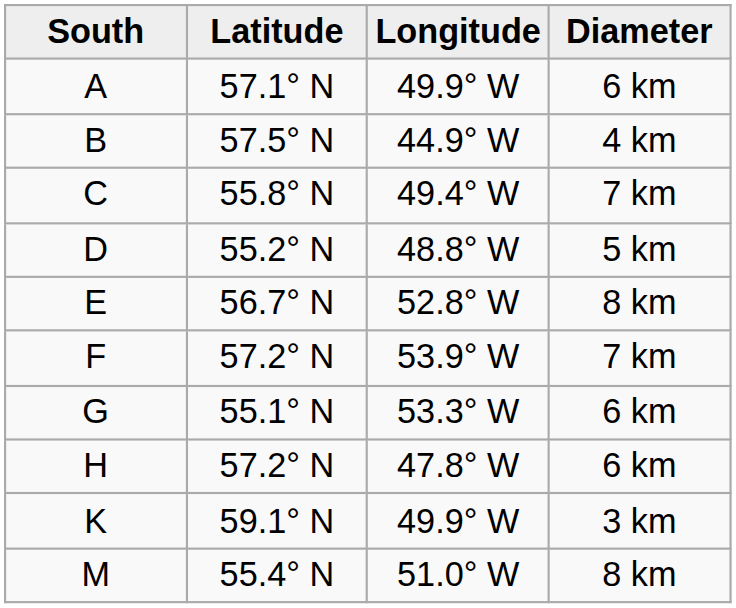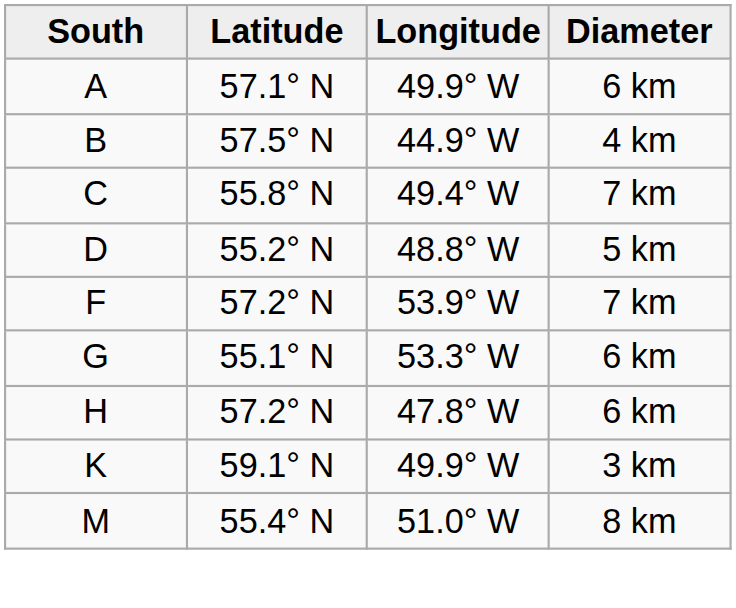 <table class="wikitable">
 <tr>
 <th width="25%" style="background:#eeeeee;">South</th>
 <th width="25%" style="background:#eeeeee;">Latitude</th>
 <th width="25%" style="background:#eeeeee;">Longitude</th>
 <th width="25%" style="background:#eeeeee;">Diameter</th>
 </tr>
 <tr>
 <td align="center">A</td>
 <td align="center">57.1° N</td>
 <td align="center">49.9° W</td>
 <td align="center">6 km</td>
 </tr>
 <tr>
 <td align="center">B</td>
 <td align="center">57.5° N</td>
 <td align="center">44.9° W</td>
 <td align="center">4 km</td>
 </tr>
 <tr>
 <td align="center">C</td>
 <td align="center">55.8° N</td>
 <td align="center">49.4° W</td>
 <td align="center">7 km</td>
 </tr>
 <tr>
 <td align="center">D</td>
 <td align="center">55.2° N</td>
 <td align="center">48.8° W</td>
 <td align="center">5 km</td>
 </tr>
 <tr>
-<td align="center">E</td>
-<td align="center">56.7° N</td>
-<td align="center">52.8° W</td>
-<td align="center">8 km</td>
-</tr>
-<tr>
 <td align="center">F</td>
 <td align="center">57.2° N</td>
 <td align="center">53.9° W</td>
 <td align="center">7 km</td>
 </tr>
 <tr>
 <td align="center">G</td>
 <td align="center">55.1° N</td>
 <td align="center">53.3° W</td>
 <td align="center">6 km</td>
 </tr>
 <tr>
 <td align="center">H</td>
 <td align="center">57.2° N</td>
 <td align="center">47.8° W</td>
 <td align="center">6 km</td>
 </tr>
 <tr>
 <td align="center">K</td>
 <td align="center">59.1° N</td>
 <td align="center">49.9° W</td>
 <td align="center">3 km</td>
 </tr>
 <tr>
 <td align="center">M</td>
 <td align="center">55.4° N</td>
 <td align="center">51.0° W</td>
 <td align="center">8 km</td>
 </tr>
 </table>
